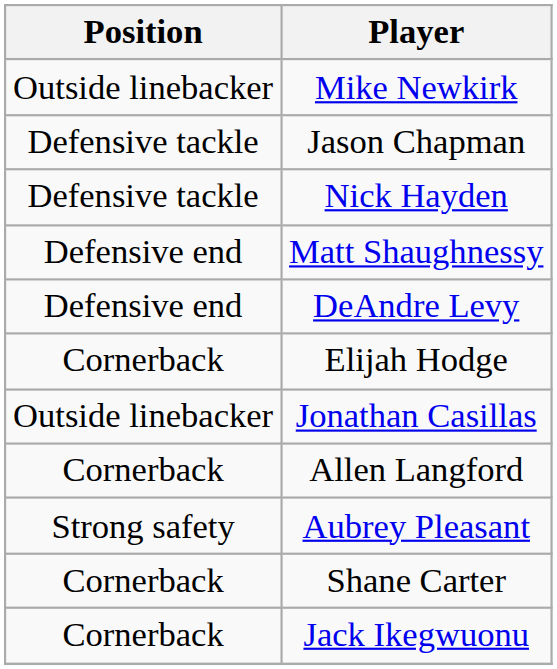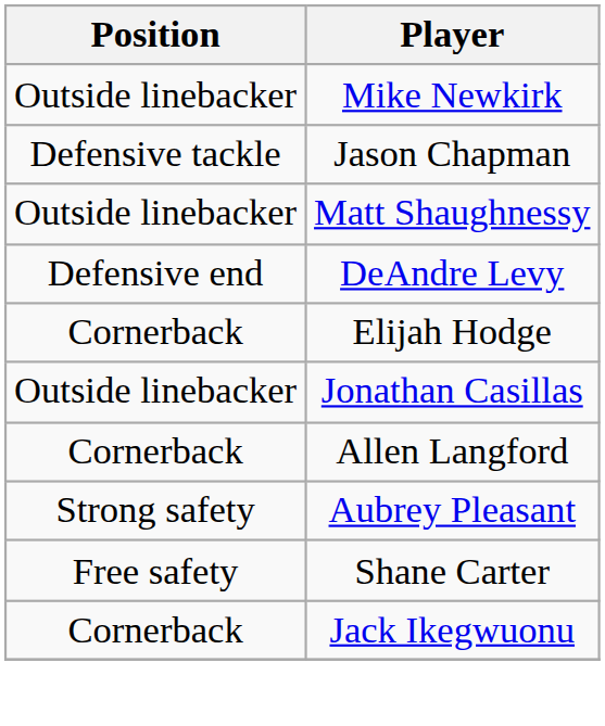 <table class="wikitable" style="text-align: center;">
 <tr>
 <th>Position</th>
 <th>Player</th>
 </tr>
 <tr>
 <td>Outside linebacker</td>
 <td><a href='#'>Mike Newkirk</a></td>
 </tr>
 <tr>
 <td>Defensive tackle</td>
 <td>Jason Chapman</td>
 </tr>
 <tr>
-<td>Defensive tackle</td>
-<td><a href='#'>Nick Hayden</a></td>
-</tr>
-<tr>
-<td>Defensive end</td>
+<td>Outside linebacker</td>
 <td><a href='#'>Matt Shaughnessy</a></td>
 </tr>
 <tr>
 <td>Defensive end</td>
 <td><a href='#'>DeAndre Levy</a></td>
 </tr>
 <tr>
 <td>Cornerback</td>
 <td>Elijah Hodge</td>
 </tr>
 <tr>
 <td>Outside linebacker</td>
 <td><a href='#'>Jonathan Casillas</a></td>
 </tr>
 <tr>
 <td>Cornerback</td>
 <td>Allen Langford</td>
 </tr>
 <tr>
 <td>Strong safety</td>
 <td><a href='#'>Aubrey Pleasant</a></td>
 </tr>
 <tr>
-<td>Cornerback</td>
+<td>Free safety</td>
 <td>Shane Carter</td>
 </tr>
 <tr>
 <td>Cornerback</td>
 <td><a href='#'>Jack Ikegwuonu</a></td>
 </tr>
 <tr>
 </tr>
 </table>
